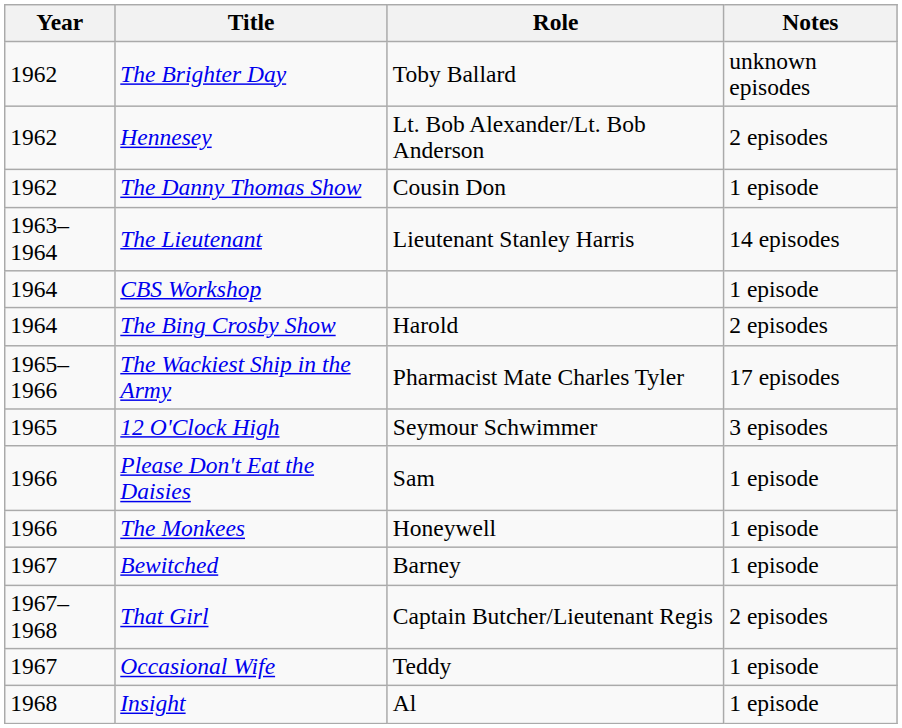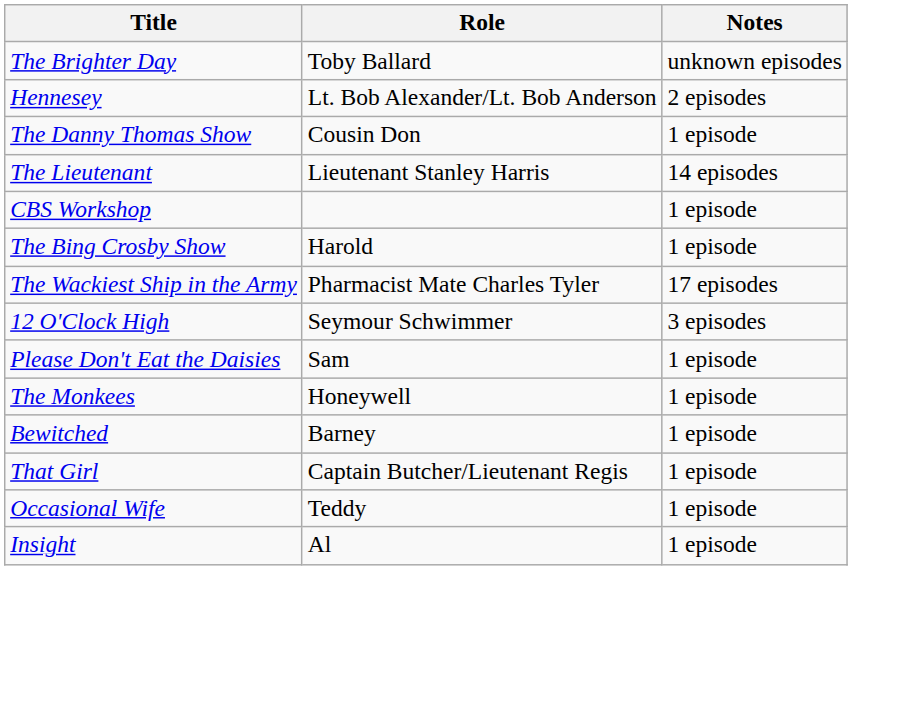 <table class="wikitable">
 <tr>
-<th>Year</th>
 <th>Title</th>
 <th>Role</th>
 <th>Notes</th>
 </tr>
 <tr>
-<td>1962</td>
 <td><em><a href='#'>The Brighter Day</a></em></td>
 <td>Toby Ballard</td>
 <td>unknown episodes</td>
 </tr>
 <tr>
-<td>1962</td>
 <td><em><a href='#'>Hennesey</a></em></td>
 <td>Lt. Bob Alexander/Lt. Bob Anderson</td>
 <td>2 episodes</td>
 </tr>
 <tr>
-<td>1962</td>
 <td><em><a href='#'>The Danny Thomas Show</a></em></td>
 <td>Cousin Don</td>
 <td>1 episode</td>
 </tr>
 <tr>
-<td>1963–1964</td>
 <td><em><a href='#'>The Lieutenant</a></em></td>
 <td>Lieutenant Stanley Harris</td>
 <td>14 episodes</td>
 </tr>
 <tr>
-<td>1964</td>
 <td><em><a href='#'>CBS Workshop</a></em></td>
 <td></td>
 <td>1 episode</td>
 </tr>
 <tr>
-<td>1964</td>
 <td><em><a href='#'>The Bing Crosby Show</a></em></td>
 <td>Harold</td>
-<td>2 episodes</td>
+<td>1 episode</td>
 </tr>
 <tr>
-<td>1965–1966</td>
 <td><em><a href='#'>The Wackiest Ship in the Army</a></em></td>
 <td>Pharmacist Mate Charles Tyler</td>
 <td>17 episodes</td>
 </tr>
 <tr>
-<td>1965</td>
 <td><em><a href='#'>12 O'Clock High</a></em></td>
 <td>Seymour Schwimmer</td>
 <td>3 episodes</td>
 </tr>
 <tr>
-<td>1966</td>
 <td><em><a href='#'>Please Don't Eat the Daisies</a></em></td>
 <td>Sam</td>
 <td>1 episode</td>
 </tr>
 <tr>
-<td>1966</td>
 <td><em><a href='#'>The Monkees</a></em></td>
 <td>Honeywell</td>
 <td>1 episode</td>
 </tr>
 <tr>
-<td>1967</td>
 <td><em><a href='#'>Bewitched</a></em></td>
 <td>Barney</td>
 <td>1 episode</td>
 </tr>
 <tr>
-<td>1967–1968</td>
 <td><em><a href='#'>That Girl</a></em></td>
 <td>Captain Butcher/Lieutenant Regis</td>
-<td>2 episodes</td>
+<td>1 episode</td>
 </tr>
 <tr>
-<td>1967</td>
 <td><em><a href='#'>Occasional Wife</a></em></td>
 <td>Teddy</td>
 <td>1 episode</td>
 </tr>
 <tr>
-<td>1968</td>
 <td><em><a href='#'>Insight</a></em></td>
 <td>Al</td>
 <td>1 episode</td>
 </tr>
 </table>
